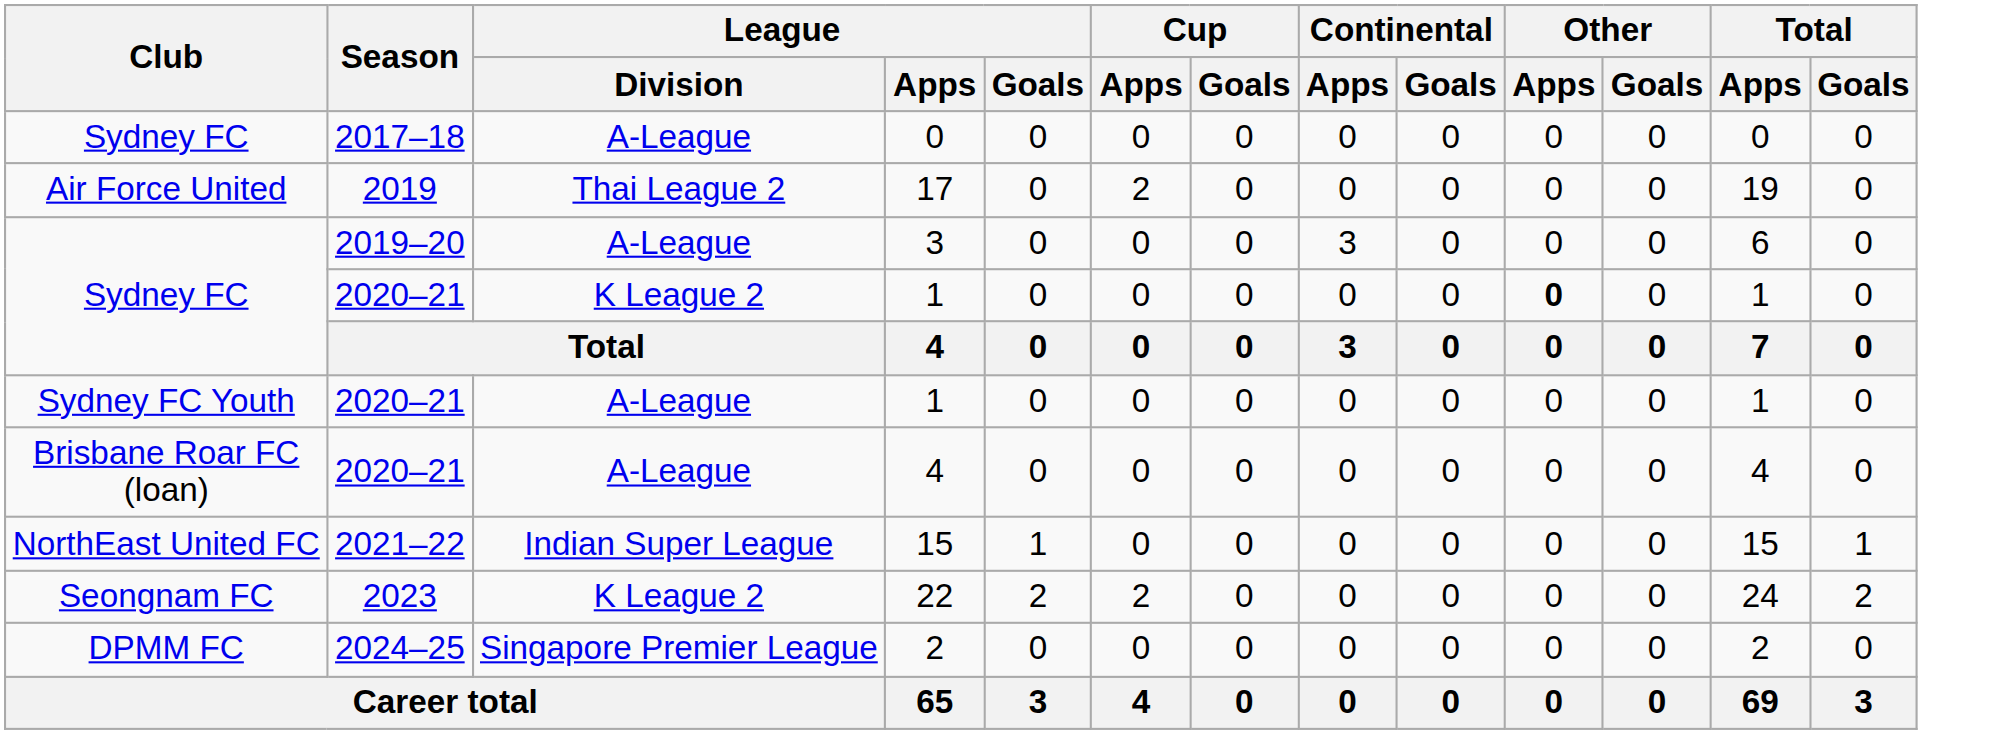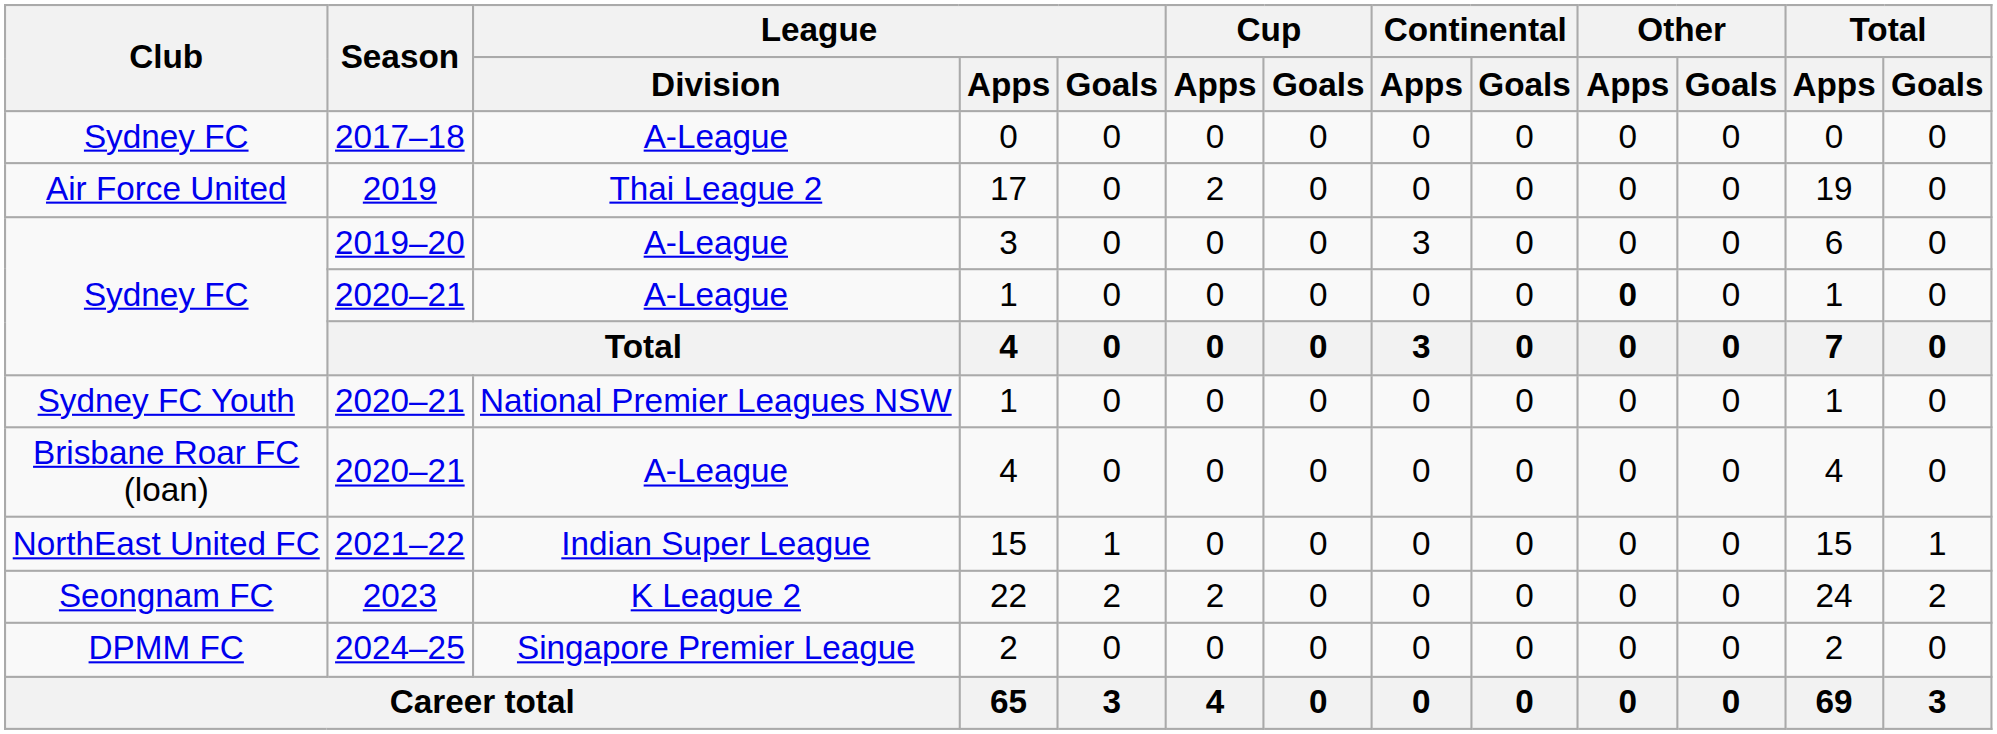 <table class="wikitable" style="text-align:center">
 <tr>
 <th rowspan=2>Club</th>
 <th rowspan=2>Season</th>
 <th colspan=3>League</th>
 <th colspan=2>Cup</th>
 <th colspan=2>Continental</th>
 <th colspan=2>Other</th>
 <th colspan=2>Total</th>
 </tr>
 <tr>
 <th>Division</th>
 <th>Apps</th>
 <th>Goals</th>
 <th>Apps</th>
 <th>Goals</th>
 <th>Apps</th>
 <th>Goals</th>
 <th>Apps</th>
 <th>Goals</th>
 <th>Apps</th>
 <th>Goals</th>
 </tr>
 <tr>
 <td><a href='#'>Sydney FC</a></td>
 <td><a href='#'>2017–18</a></td>
 <td><a href='#'>A-League</a></td>
 <td>0</td>
 <td>0</td>
 <td>0</td>
 <td>0</td>
 <td>0</td>
 <td>0</td>
 <td>0</td>
 <td>0</td>
 <td>0</td>
 <td>0</td>
 </tr>
 <tr>
 <td><a href='#'>Air Force United</a></td>
 <td><a href='#'>2019</a></td>
 <td><a href='#'>Thai League 2</a></td>
 <td>17</td>
 <td>0</td>
 <td>2</td>
 <td>0</td>
 <td>0</td>
 <td>0</td>
 <td>0</td>
 <td>0</td>
 <td>19</td>
 <td>0</td>
 </tr>
 <tr>
 <td rowspan=3><a href='#'>Sydney FC</a></td>
 <td><a href='#'>2019–20</a></td>
 <td><a href='#'>A-League</a></td>
 <td>3</td>
 <td>0</td>
 <td>0</td>
 <td>0</td>
 <td>3</td>
 <td>0</td>
 <td>0</td>
 <td>0</td>
 <td>6</td>
 <td>0</td>
 </tr>
 <tr>
 <td><a href='#'>2020–21</a></td>
-<td><a href='#'>K League 2</a></td>
+<td><a href='#'>A-League</a></td>
 <td>1</td>
 <td>0</td>
 <td>0</td>
 <td>0</td>
 <td>0</td>
 <td>0</td>
 <td><strong>0</strong></td>
 <td>0</td>
 <td>1</td>
 <td>0</td>
 </tr>
 <tr>
 <th colspan="2">Total</th>
 <th>4</th>
 <th>0</th>
 <th>0</th>
 <th>0</th>
 <th>3</th>
 <th>0</th>
 <th>0</th>
 <th>0</th>
 <th>7</th>
 <th>0</th>
 </tr>
 <tr>
 <td><a href='#'>Sydney FC Youth</a></td>
 <td><a href='#'>2020–21</a></td>
-<td><a href='#'>A-League</a></td>
+<td><a href='#'>National Premier Leagues NSW</a></td>
 <td>1</td>
 <td>0</td>
 <td>0</td>
 <td>0</td>
 <td>0</td>
 <td>0</td>
 <td>0</td>
 <td>0</td>
 <td>1</td>
 <td>0</td>
 </tr>
 <tr>
 <td><a href='#'>Brisbane Roar FC</a> <br> (loan)</td>
 <td><a href='#'>2020–21</a></td>
 <td><a href='#'>A-League</a></td>
 <td>4</td>
 <td>0</td>
 <td>0</td>
 <td>0</td>
 <td>0</td>
 <td>0</td>
 <td>0</td>
 <td>0</td>
 <td>4</td>
 <td>0</td>
 </tr>
 <tr>
 <td><a href='#'>NorthEast United FC</a></td>
 <td><a href='#'>2021–22</a></td>
 <td><a href='#'>Indian Super League</a></td>
 <td>15</td>
 <td>1</td>
 <td>0</td>
 <td>0</td>
 <td>0</td>
 <td>0</td>
 <td>0</td>
 <td>0</td>
 <td>15</td>
 <td>1</td>
 </tr>
 <tr>
 <td><a href='#'>Seongnam FC</a></td>
 <td><a href='#'>2023</a></td>
 <td><a href='#'>K League 2</a></td>
 <td>22</td>
 <td>2</td>
 <td>2</td>
 <td>0</td>
 <td>0</td>
 <td>0</td>
 <td>0</td>
 <td>0</td>
 <td>24</td>
 <td>2</td>
 </tr>
 <tr>
 <td><a href='#'>DPMM FC</a></td>
 <td><a href='#'>2024–25</a></td>
 <td><a href='#'>Singapore Premier League</a></td>
 <td>2</td>
 <td>0</td>
 <td>0</td>
 <td>0</td>
 <td>0</td>
 <td>0</td>
 <td>0</td>
 <td>0</td>
 <td>2</td>
 <td>0</td>
 </tr>
 <tr>
 <th colspan="3">Career total</th>
 <th>65</th>
 <th>3</th>
 <th>4</th>
 <th>0</th>
 <th>0</th>
 <th>0</th>
 <th>0</th>
 <th>0</th>
 <th>69</th>
 <th>3</th>
 </tr>
 </table>
